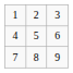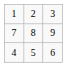 <table class="wikitable" style="margin-left:auto;margin-right:auto;text-align:center;width:6em;height:6em;table-layout:fixed;">
 <tr>
 <td>1</td>
 <td>2</td>
 <td>3</td>
 </tr>
 <tr>
+<td>7</td>
+<td>8</td>
+<td>9</td>
+</tr>
+<tr>
 <td>4</td>
 <td>5</td>
 <td>6</td>
 </tr>
-<tr>
-<td>7</td>
-<td>8</td>
-<td>9</td>
-</tr>
 </table>
